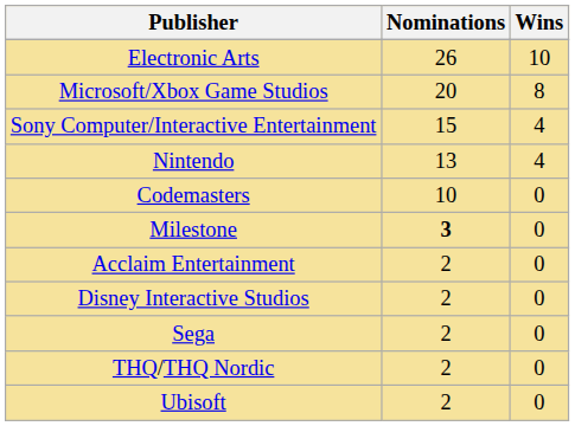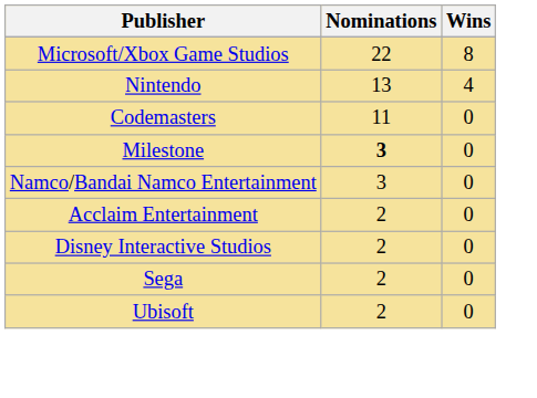 <table class="wikitable sortable plainrowheaders" rowspan="2" style="text-align:center; background: #f6e39c">
 <tr>
 <th scope="col">Publisher</th>
 <th scope="col">Nominations</th>
 <th scope="col">Wins</th>
 </tr>
 <tr>
 </tr>
 <tr>
-<td><a href='#'>Electronic Arts</a></td>
-<td>26</td>
-<td>10</td>
-</tr>
-<tr>
 <td><a href='#'>Microsoft/Xbox Game Studios</a></td>
-<td>20</td>
+<td>22</td>
 <td>8</td>
-</tr>
-<tr>
-<td><a href='#'>Sony Computer/Interactive Entertainment</a></td>
-<td>15</td>
-<td>4</td>
 </tr>
 <tr>
 <td><a href='#'>Nintendo</a></td>
 <td>13</td>
 <td>4</td>
 </tr>
 <tr>
 <td><a href='#'>Codemasters</a></td>
-<td>10</td>
+<td>11</td>
 <td>0</td>
 </tr>
 <tr>
 <td><a href='#'>Milestone</a></td>
 <td><strong>3</strong></td>
+<td>0</td>
+</tr>
+<tr>
+<td><a href='#'>Namco</a>/<a href='#'>Bandai Namco Entertainment</a></td>
+<td>3</td>
 <td>0</td>
 </tr>
 <tr>
 <td><a href='#'>Acclaim Entertainment</a></td>
 <td>2</td>
 <td>0</td>
 </tr>
 <tr>
 <td><a href='#'>Disney Interactive Studios</a></td>
 <td>2</td>
 <td>0</td>
 </tr>
 <tr>
 <td><a href='#'>Sega</a></td>
 <td>2</td>
 <td>0</td>
 </tr>
 <tr>
-<td><a href='#'>THQ</a>/<a href='#'>THQ Nordic</a></td>
-<td>2</td>
-<td>0</td>
-</tr>
-<tr>
 <td><a href='#'>Ubisoft</a></td>
 <td>2</td>
 <td>0</td>
 </tr>
 </table>
